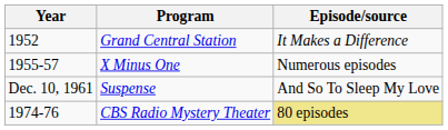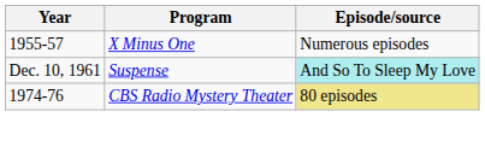 <table class="wikitable">
 <tr>
 <th>Year</th>
 <th>Program</th>
 <th>Episode/source</th>
-</tr>
-<tr>
-<td>1952</td>
-<td><em><a href='#'>Grand Central Station</a></em></td>
-<td><em>It Makes a Difference</em></td>
 </tr>
 <tr>
 <td>1955-57</td>
 <td><em><a href='#'>X Minus One</a></em></td>
 <td>Numerous episodes</td>
 </tr>
 <tr>
 <td>Dec. 10, 1961</td>
 <td><em><a href='#'>Suspense</a></em></td>
-<td>And So To Sleep My Love</td>
+<td style="background: paleturquoise;">And So To Sleep My Love</td>
 </tr>
 <tr>
 <td>1974-76</td>
 <td><em><a href='#'>CBS Radio Mystery Theater</a></em></td>
 <td style="background: khaki;">80 episodes</td>
 </tr>
 </table>
